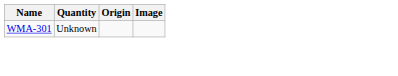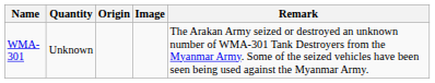 <table class="wikitable">
 <tr>
 <th>Name</th>
 <th>Quantity</th>
 <th>Origin</th>
 <th>Image</th>
+<th>Remark</th>
 </tr>
 <tr>
 <td><a href='#'>WMA-301</a></td>
 <td>Unknown</td>
 <td></td>
 <td></td>
+<td>The Arakan Army seized or destroyed an unknown number of WMA-301 Tank Destroyers from the <a href='#'>Myanmar Army</a>. Some of the seized vehicles have been seen being used against the Myanmar Army.</td>
 </tr>
 </table>
